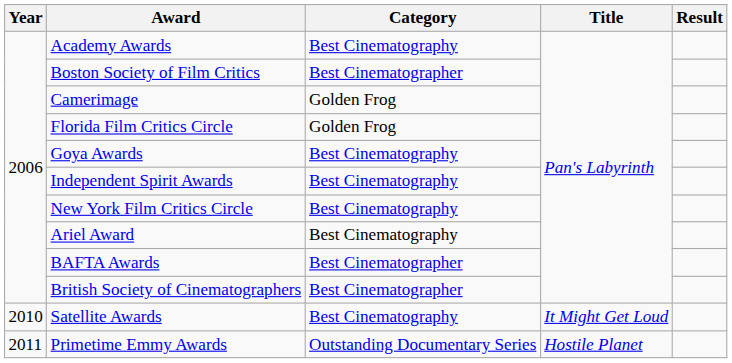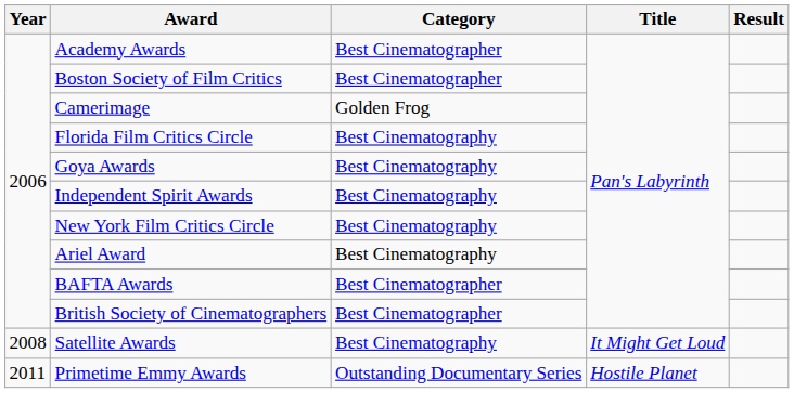 <table class="wikitable">
 <tr>
 <th>Year</th>
 <th>Award</th>
 <th>Category</th>
 <th>Title</th>
 <th>Result</th>
 </tr>
 <tr>
 <td rowspan=10>2006</td>
 <td><a href='#'>Academy Awards</a></td>
-<td><a href='#'>Best Cinematography</a></td>
+<td><a href='#'>Best Cinematographer</a></td>
 <td rowspan=10><em><a href='#'>Pan's Labyrinth</a></em></td>
 <td></td>
 </tr>
 <tr>
 <td><a href='#'>Boston Society of Film Critics</a></td>
 <td><a href='#'>Best Cinematographer</a></td>
 <td></td>
 </tr>
 <tr>
 <td><a href='#'>Camerimage</a></td>
 <td>Golden Frog</td>
 <td></td>
 </tr>
 <tr>
 <td><a href='#'>Florida Film Critics Circle</a></td>
-<td>Golden Frog</td>
+<td><a href='#'>Best Cinematography</a></td>
 <td></td>
 </tr>
 <tr>
 <td><a href='#'>Goya Awards</a></td>
 <td><a href='#'>Best Cinematography</a></td>
 <td></td>
 </tr>
 <tr>
 <td><a href='#'>Independent Spirit Awards</a></td>
 <td><a href='#'>Best Cinematography</a></td>
 <td></td>
 </tr>
 <tr>
 <td><a href='#'>New York Film Critics Circle</a></td>
 <td><a href='#'>Best Cinematography</a></td>
 <td></td>
 </tr>
 <tr>
 <td><a href='#'>Ariel Award</a></td>
 <td>Best Cinematography</td>
 <td></td>
 </tr>
 <tr>
 <td><a href='#'>BAFTA Awards</a></td>
 <td><a href='#'>Best Cinematographer</a></td>
 <td></td>
 </tr>
 <tr>
 <td><a href='#'>British Society of Cinematographers</a></td>
 <td><a href='#'>Best Cinematographer</a></td>
 <td></td>
 </tr>
 <tr>
-<td>2010</td>
+<td>2008</td>
 <td><a href='#'>Satellite Awards</a></td>
 <td><a href='#'>Best Cinematography</a></td>
 <td><em><a href='#'>It Might Get Loud</a></em></td>
 <td></td>
 </tr>
 <tr>
 <td>2011</td>
 <td><a href='#'>Primetime Emmy Awards</a></td>
 <td><a href='#'>Outstanding Documentary Series</a></td>
 <td><em><a href='#'>Hostile Planet</a></em></td>
 <td></td>
 </tr>
 </table>
